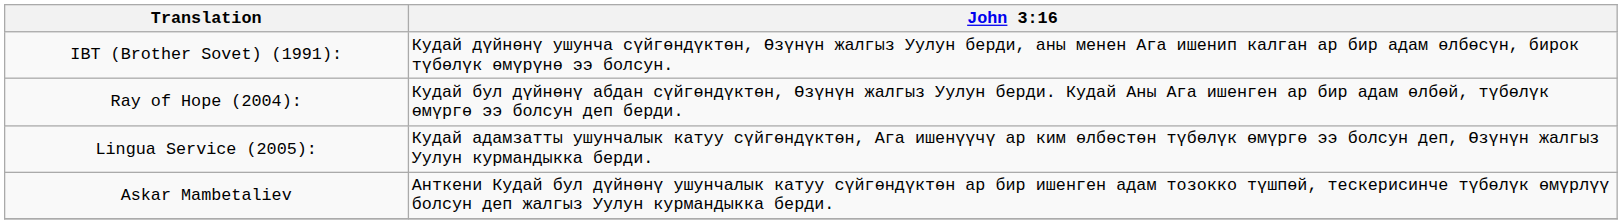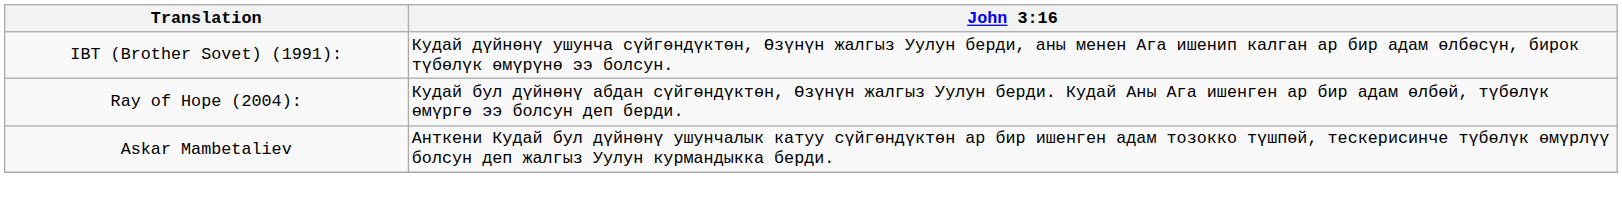 <table class="wikitable">
 <tr>
 <th style="text-align:center; width:25%;">Translation</th>
 <th><a href='#'>John</a> 3:16</th>
 </tr>
 <tr>
 <td style="text-align:center;">IBT (Brother Sovet) (1991):</td>
 <td>Кудай дүйнөнү ушунча сүйгөндүктөн, Өзүнүн жалгыз Уулун берди, аны менен Ага ишенип калган ар бир адам өлбөсүн, бирок түбөлүк өмүрүнө ээ болсун.</td>
 </tr>
 <tr>
 <td style="text-align:center;">Ray of Hope (2004):</td>
 <td>Кудай бул дүйнөнү абдан сүйгөндүктөн, Өзүнүн жалгыз Уулун берди. Кудай Аны Ага ишенген ар бир адам өлбөй, түбөлүк өмүргө ээ болсун деп берди.</td>
 </tr>
 <tr>
-<td style="text-align:center;">Lingua Service (2005):</td>
-<td>Кудай адамзатты ушунчалык катуу сүйгөндүктөн, Ага ишенүүчү ар ким өлбөстөн түбөлүк өмүргө ээ болсун деп, Өзүнүн жалгыз Уулун курмандыкка берди.</td>
-</tr>
-<tr>
 <td style="text-align:center;">Askar Mambetaliev</td>
 <td>Анткени Кудай бул дүйнөнү ушунчалык катуу сүйгөндүктөн ар бир ишенген адам тозокко түшпөй, тескерисинче түбөлүк өмүрлүү болсун деп жалгыз Уулун курмандыкка берди.</td>
 </tr>
 <tr>
 </tr>
 </table>
